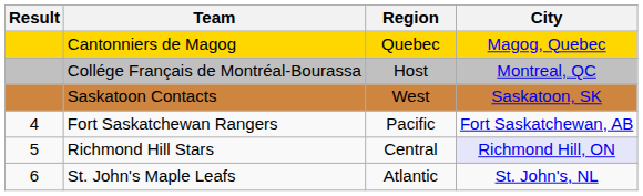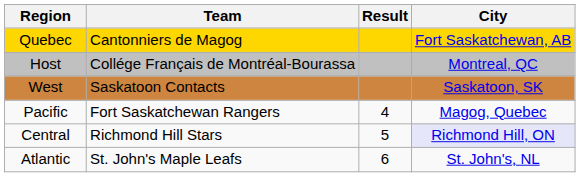 <table class="wikitable" style="text-align: center;">
 <tr>
+<th width=80>Region</th>
+<th>Team</th>
 <th width=20>Result</th>
-<th>Team</th>
-<th width=80>Region</th>
 <th>City</th>
 </tr>
 <tr align="center" bgcolor=gold>
+<td>Quebec</td>
+<td align="left">Cantonniers de Magog</td>
 <td></td>
-<td align="left">Cantonniers de Magog</td>
-<td>Quebec</td>
-<td><a href='#'>Magog, Quebec</a></td>
+<td><a href='#'>Fort Saskatchewan, AB</a></td>
 </tr>
 <tr align="center" bgcolor=silver>
+<td>Host</td>
+<td align="left">Collége Français de Montréal-Bourassa</td>
 <td></td>
-<td align="left">Collége Français de Montréal-Bourassa</td>
-<td>Host</td>
 <td><a href='#'>Montreal, QC</a></td>
 </tr>
 <tr align="center" bgcolor=peru>
+<td>West</td>
+<td align="left">Saskatoon Contacts</td>
 <td></td>
-<td align="left">Saskatoon Contacts</td>
-<td>West</td>
 <td><a href='#'>Saskatoon, SK</a></td>
 </tr>
 <tr>
+<td>Pacific</td>
+<td align="left">Fort Saskatchewan Rangers</td>
 <td>4</td>
-<td align="left">Fort Saskatchewan Rangers</td>
-<td>Pacific</td>
-<td><a href='#'>Fort Saskatchewan, AB</a></td>
+<td><a href='#'>Magog, Quebec</a></td>
 </tr>
 <tr>
+<td>Central</td>
+<td align="left">Richmond Hill Stars</td>
 <td>5</td>
-<td align="left">Richmond Hill Stars</td>
-<td>Central</td>
 <td style="background: lavender;"><a href='#'>Richmond Hill, ON</a></td>
 </tr>
 <tr>
+<td>Atlantic</td>
+<td align="left">St. John's Maple Leafs</td>
 <td>6</td>
-<td align="left">St. John's Maple Leafs</td>
-<td>Atlantic</td>
 <td><a href='#'>St. John's, NL</a></td>
 </tr>
 </table>
